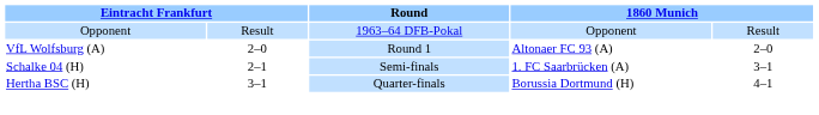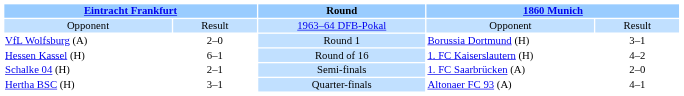 <table style="width:80%; text-align:center;">
 <tr style="vertical-align:top; background:#99CCFF;">
 <th colspan="2"><a href='#'>Eintracht Frankfurt</a></th>
 <th style="width:20%">Round</th>
 <th colspan="2"><a href='#'>1860 Munich</a></th>
 </tr>
 <tr style="vertical-align:top; background:#C1E0FF;">
 <td style="width:20%">Opponent</td>
 <td style="width:10%">Result</td>
 <td><a href='#'>1963–64 DFB-Pokal</a></td>
 <td style="width:20%">Opponent</td>
 <td style="width:10%">Result</td>
 </tr>
 <tr>
 <td align="left"><a href='#'>VfL Wolfsburg</a> (A)</td>
 <td>2–0</td>
 <td style="background:#C1E0FF;">Round 1</td>
-<td align="left"><a href='#'>Altonaer FC 93</a> (A)</td>
-<td>2–0</td>
+<td align="left"><a href='#'>Borussia Dortmund</a> (H)</td>
+<td>3–1</td>
+</tr>
+<tr>
+<td align="left"><a href='#'>Hessen Kassel</a> (H)</td>
+<td>6–1</td>
+<td style="background:#C1E0FF;">Round of 16</td>
+<td align="left"><a href='#'>1. FC Kaiserslautern</a> (H)</td>
+<td>4–2</td>
 </tr>
 <tr>
 <td align="left"><a href='#'>Schalke 04</a> (H)</td>
 <td>2–1</td>
 <td style="background:#C1E0FF;">Semi-finals</td>
 <td align="left"><a href='#'>1. FC Saarbrücken</a> (A)</td>
-<td>3–1</td>
+<td>2–0</td>
 </tr>
 <tr>
 <td align="left"><a href='#'>Hertha BSC</a> (H)</td>
 <td>3–1</td>
 <td style="background:#C1E0FF;">Quarter-finals</td>
-<td align="left"><a href='#'>Borussia Dortmund</a> (H)</td>
+<td align="left"><a href='#'>Altonaer FC 93</a> (A)</td>
 <td>4–1 </td>
 </tr>
 </table>
